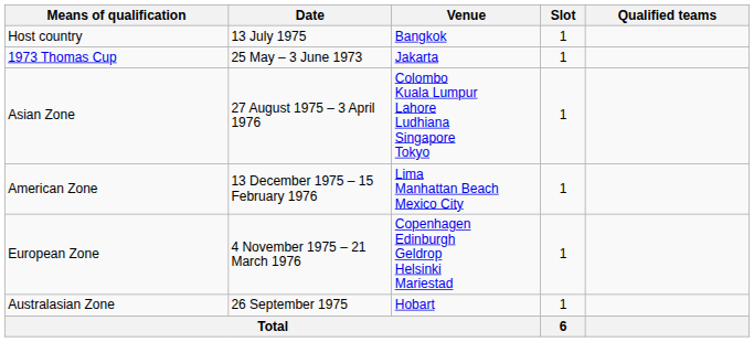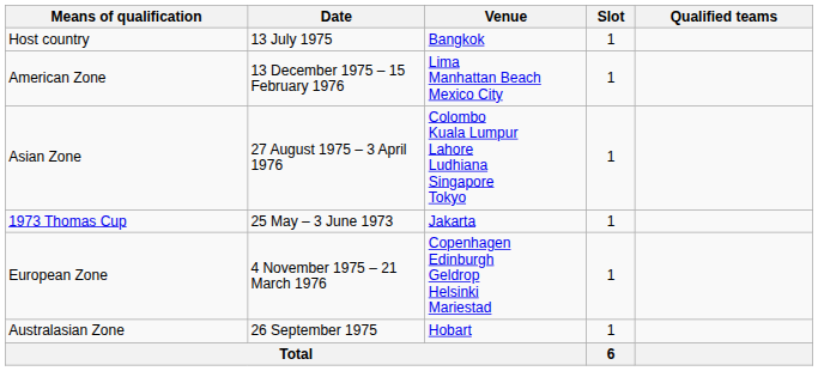 <table class="wikitable" width="900">
 <tr>
 <th width="30%">Means of qualification</th>
 <th width="22%">Date</th>
 <th width="20%">Venue</th>
 <th width="6%">Slot</th>
 <th width="22%">Qualified teams</th>
 </tr>
 <tr>
 <td>Host country</td>
 <td>13 July 1975</td>
 <td><a href='#'>Bangkok</a></td>
 <td align="center">1</td>
 <td></td>
 </tr>
 <tr>
-<td><a href='#'>1973 Thomas Cup</a></td>
-<td>25 May – 3 June 1973</td>
-<td><a href='#'>Jakarta</a></td>
+<td>American Zone</td>
+<td>13 December 1975 – 15 February 1976</td>
+<td><a href='#'>Lima</a><br><a href='#'>Manhattan Beach</a><br><a href='#'>Mexico City</a></td>
 <td align="center">1</td>
 <td></td>
 </tr>
 <tr>
 <td>Asian Zone</td>
 <td>27 August 1975 – 3 April 1976</td>
 <td><a href='#'>Colombo</a><br><a href='#'>Kuala Lumpur</a><br><a href='#'>Lahore</a><br><a href='#'>Ludhiana</a><br><a href='#'>Singapore</a><br><a href='#'>Tokyo</a></td>
 <td align="center">1</td>
 <td></td>
 </tr>
 <tr>
-<td>American Zone</td>
-<td>13 December 1975 – 15 February 1976</td>
-<td><a href='#'>Lima</a><br><a href='#'>Manhattan Beach</a><br><a href='#'>Mexico City</a></td>
+<td><a href='#'>1973 Thomas Cup</a></td>
+<td>25 May – 3 June 1973</td>
+<td><a href='#'>Jakarta</a></td>
 <td align="center">1</td>
 <td></td>
 </tr>
 <tr>
 <td>European Zone</td>
 <td>4 November 1975 – 21 March 1976</td>
 <td><a href='#'>Copenhagen</a><br><a href='#'>Edinburgh</a><br><a href='#'>Geldrop</a><br><a href='#'>Helsinki</a><br><a href='#'>Mariestad</a></td>
 <td align="center">1</td>
 <td></td>
 </tr>
 <tr>
 <td>Australasian Zone</td>
 <td>26 September 1975</td>
 <td><a href='#'>Hobart</a></td>
 <td align="center">1</td>
 <td></td>
 </tr>
 <tr>
 <th colspan="3">Total</th>
 <th>6</th>
 <th></th>
 </tr>
 </table>
